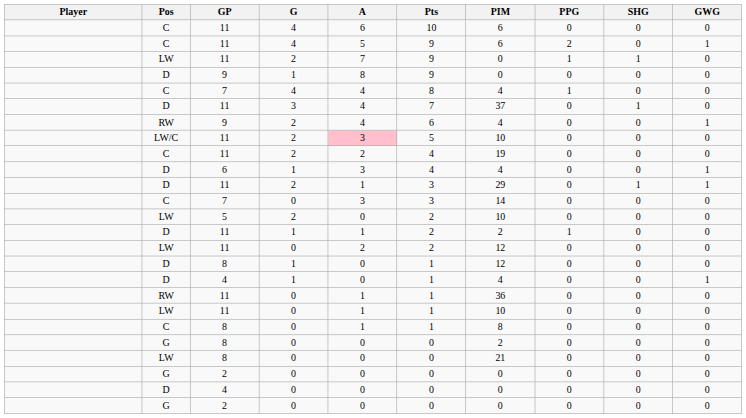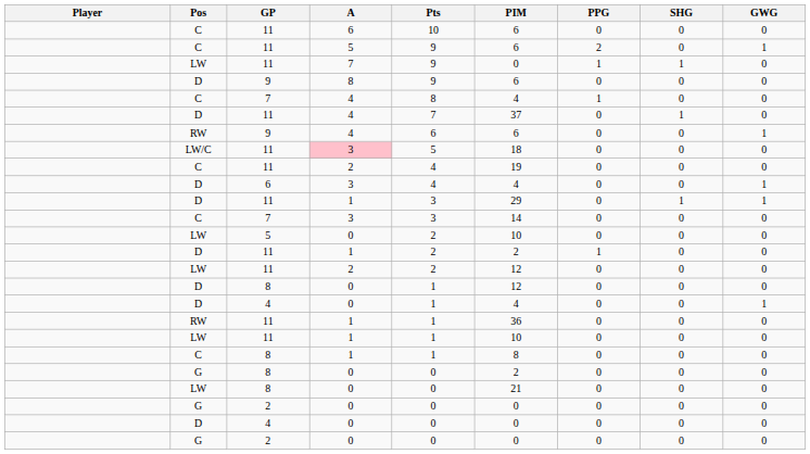 <table class="wikitable sortable" width="60%">
 <tr ALIGN="center">
 <th bgcolor="#DDDDFF" width="10%">Player</th>
 <th bgcolor="#DDDDFF" width="3%" title="Position">Pos</th>
 <th bgcolor="#DDDDFF" width="5%" title="Games played">GP</th>
-<th bgcolor="#DDDDFF" width="5%" title="Goals">G</th>
 <th bgcolor="#DDDDFF" width="5%" title="Assists">A</th>
 <th bgcolor="#DDDDFF" width="5%" title="Points">Pts</th>
 <th bgcolor="#DDDDFF" width="5%" title="Penalties in Minutes">PIM</th>
 <th bgcolor="#DDDDFF" width="5%" title="Power Play Goals">PPG</th>
 <th bgcolor="#DDDDFF" width="5%" title="Short-handed Goals">SHG</th>
 <th bgcolor="#DDDDFF" width="5%" title="Game-winning Goals">GWG</th>
 </tr>
 <tr align="center">
 <td align="right"></td>
 <td>C</td>
 <td>11</td>
-<td>4</td>
 <td>6</td>
 <td>10</td>
 <td>6</td>
 <td>0</td>
 <td>0</td>
 <td>0</td>
 </tr>
 <tr align="center">
 <td align="right"></td>
 <td>C</td>
 <td>11</td>
-<td>4</td>
 <td>5</td>
 <td>9</td>
 <td>6</td>
 <td>2</td>
 <td>0</td>
 <td>1</td>
 </tr>
 <tr align="center">
 <td align="right"></td>
 <td>LW</td>
 <td>11</td>
-<td>2</td>
 <td>7</td>
 <td>9</td>
 <td>0</td>
 <td>1</td>
 <td>1</td>
 <td>0</td>
 </tr>
 <tr align="center">
 <td align="right"></td>
 <td>D</td>
 <td>9</td>
-<td>1</td>
 <td>8</td>
 <td>9</td>
-<td>0</td>
+<td>6</td>
 <td>0</td>
 <td>0</td>
 <td>0</td>
 </tr>
 <tr align="center">
 <td align="right"></td>
 <td>C</td>
 <td>7</td>
-<td>4</td>
 <td>4</td>
 <td>8</td>
 <td>4</td>
 <td>1</td>
 <td>0</td>
 <td>0</td>
 </tr>
 <tr align="center">
 <td align="right"></td>
 <td>D</td>
 <td>11</td>
-<td>3</td>
 <td>4</td>
 <td>7</td>
 <td>37</td>
 <td>0</td>
 <td>1</td>
 <td>0</td>
 </tr>
 <tr align="center">
 <td align="right"></td>
 <td>RW</td>
 <td>9</td>
-<td>2</td>
 <td>4</td>
 <td>6</td>
-<td>4</td>
+<td>6</td>
 <td>0</td>
 <td>0</td>
 <td>1</td>
 </tr>
 <tr align="center">
 <td align="right"></td>
 <td>LW/C</td>
 <td>11</td>
-<td>2</td>
 <td style="background: pink;">3</td>
 <td>5</td>
-<td>10</td>
+<td>18</td>
 <td>0</td>
 <td>0</td>
 <td>0</td>
 </tr>
 <tr align="center">
 <td align="right"></td>
 <td>C</td>
 <td>11</td>
-<td>2</td>
 <td>2</td>
 <td>4</td>
 <td>19</td>
 <td>0</td>
 <td>0</td>
 <td>0</td>
 </tr>
 <tr align="center">
 <td align="right"></td>
 <td>D</td>
 <td>6</td>
-<td>1</td>
 <td>3</td>
 <td>4</td>
 <td>4</td>
 <td>0</td>
 <td>0</td>
 <td>1</td>
 </tr>
 <tr align="center">
 <td align="right"></td>
 <td>D</td>
 <td>11</td>
-<td>2</td>
 <td>1</td>
 <td>3</td>
 <td>29</td>
 <td>0</td>
 <td>1</td>
 <td>1</td>
 </tr>
 <tr align="center">
 <td align="right"></td>
 <td>C</td>
 <td>7</td>
-<td>0</td>
 <td>3</td>
 <td>3</td>
 <td>14</td>
 <td>0</td>
 <td>0</td>
 <td>0</td>
 </tr>
 <tr align="center">
 <td align="right"></td>
 <td>LW</td>
 <td>5</td>
-<td>2</td>
 <td>0</td>
 <td>2</td>
 <td>10</td>
 <td>0</td>
 <td>0</td>
 <td>0</td>
 </tr>
 <tr align="center">
 <td align="right"></td>
 <td>D</td>
 <td>11</td>
 <td>1</td>
-<td>1</td>
 <td>2</td>
 <td>2</td>
 <td>1</td>
 <td>0</td>
 <td>0</td>
 </tr>
 <tr align="center">
 <td align="right"></td>
 <td>LW</td>
 <td>11</td>
-<td>0</td>
 <td>2</td>
 <td>2</td>
 <td>12</td>
 <td>0</td>
 <td>0</td>
 <td>0</td>
 </tr>
 <tr align="center">
 <td align="right"></td>
 <td>D</td>
 <td>8</td>
-<td>1</td>
 <td>0</td>
 <td>1</td>
 <td>12</td>
 <td>0</td>
 <td>0</td>
 <td>0</td>
 </tr>
 <tr align="center">
 <td align="right"></td>
 <td>D</td>
 <td>4</td>
-<td>1</td>
 <td>0</td>
 <td>1</td>
 <td>4</td>
 <td>0</td>
 <td>0</td>
 <td>1</td>
 </tr>
 <tr align="center">
 <td align="right"></td>
 <td>RW</td>
 <td>11</td>
-<td>0</td>
 <td>1</td>
 <td>1</td>
 <td>36</td>
 <td>0</td>
 <td>0</td>
 <td>0</td>
 </tr>
 <tr align="center">
 <td align="right"></td>
 <td>LW</td>
 <td>11</td>
-<td>0</td>
 <td>1</td>
 <td>1</td>
 <td>10</td>
 <td>0</td>
 <td>0</td>
 <td>0</td>
 </tr>
 <tr align="center">
 <td align="right"></td>
 <td>C</td>
 <td>8</td>
-<td>0</td>
 <td>1</td>
 <td>1</td>
 <td>8</td>
 <td>0</td>
 <td>0</td>
 <td>0</td>
 </tr>
 <tr align="center">
 <td align="right"></td>
 <td>G</td>
 <td>8</td>
 <td>0</td>
 <td>0</td>
-<td>0</td>
 <td>2</td>
 <td>0</td>
 <td>0</td>
 <td>0</td>
 </tr>
 <tr align="center">
 <td align="right"></td>
 <td>LW</td>
 <td>8</td>
-<td>0</td>
 <td>0</td>
 <td>0</td>
 <td>21</td>
 <td>0</td>
 <td>0</td>
 <td>0</td>
 </tr>
 <tr align="center">
 <td align="right"></td>
 <td>G</td>
 <td>2</td>
 <td>0</td>
 <td>0</td>
 <td>0</td>
 <td>0</td>
 <td>0</td>
 <td>0</td>
-<td>0</td>
 </tr>
 <tr align="center">
 <td align="right"></td>
 <td>D</td>
 <td>4</td>
-<td>0</td>
 <td>0</td>
 <td>0</td>
 <td>0</td>
 <td>0</td>
 <td>0</td>
 <td>0</td>
 </tr>
 <tr align="center">
 <td align="right"></td>
 <td>G</td>
 <td>2</td>
 <td>0</td>
 <td>0</td>
 <td>0</td>
 <td>0</td>
 <td>0</td>
 <td>0</td>
-<td>0</td>
 </tr>
 </table>
